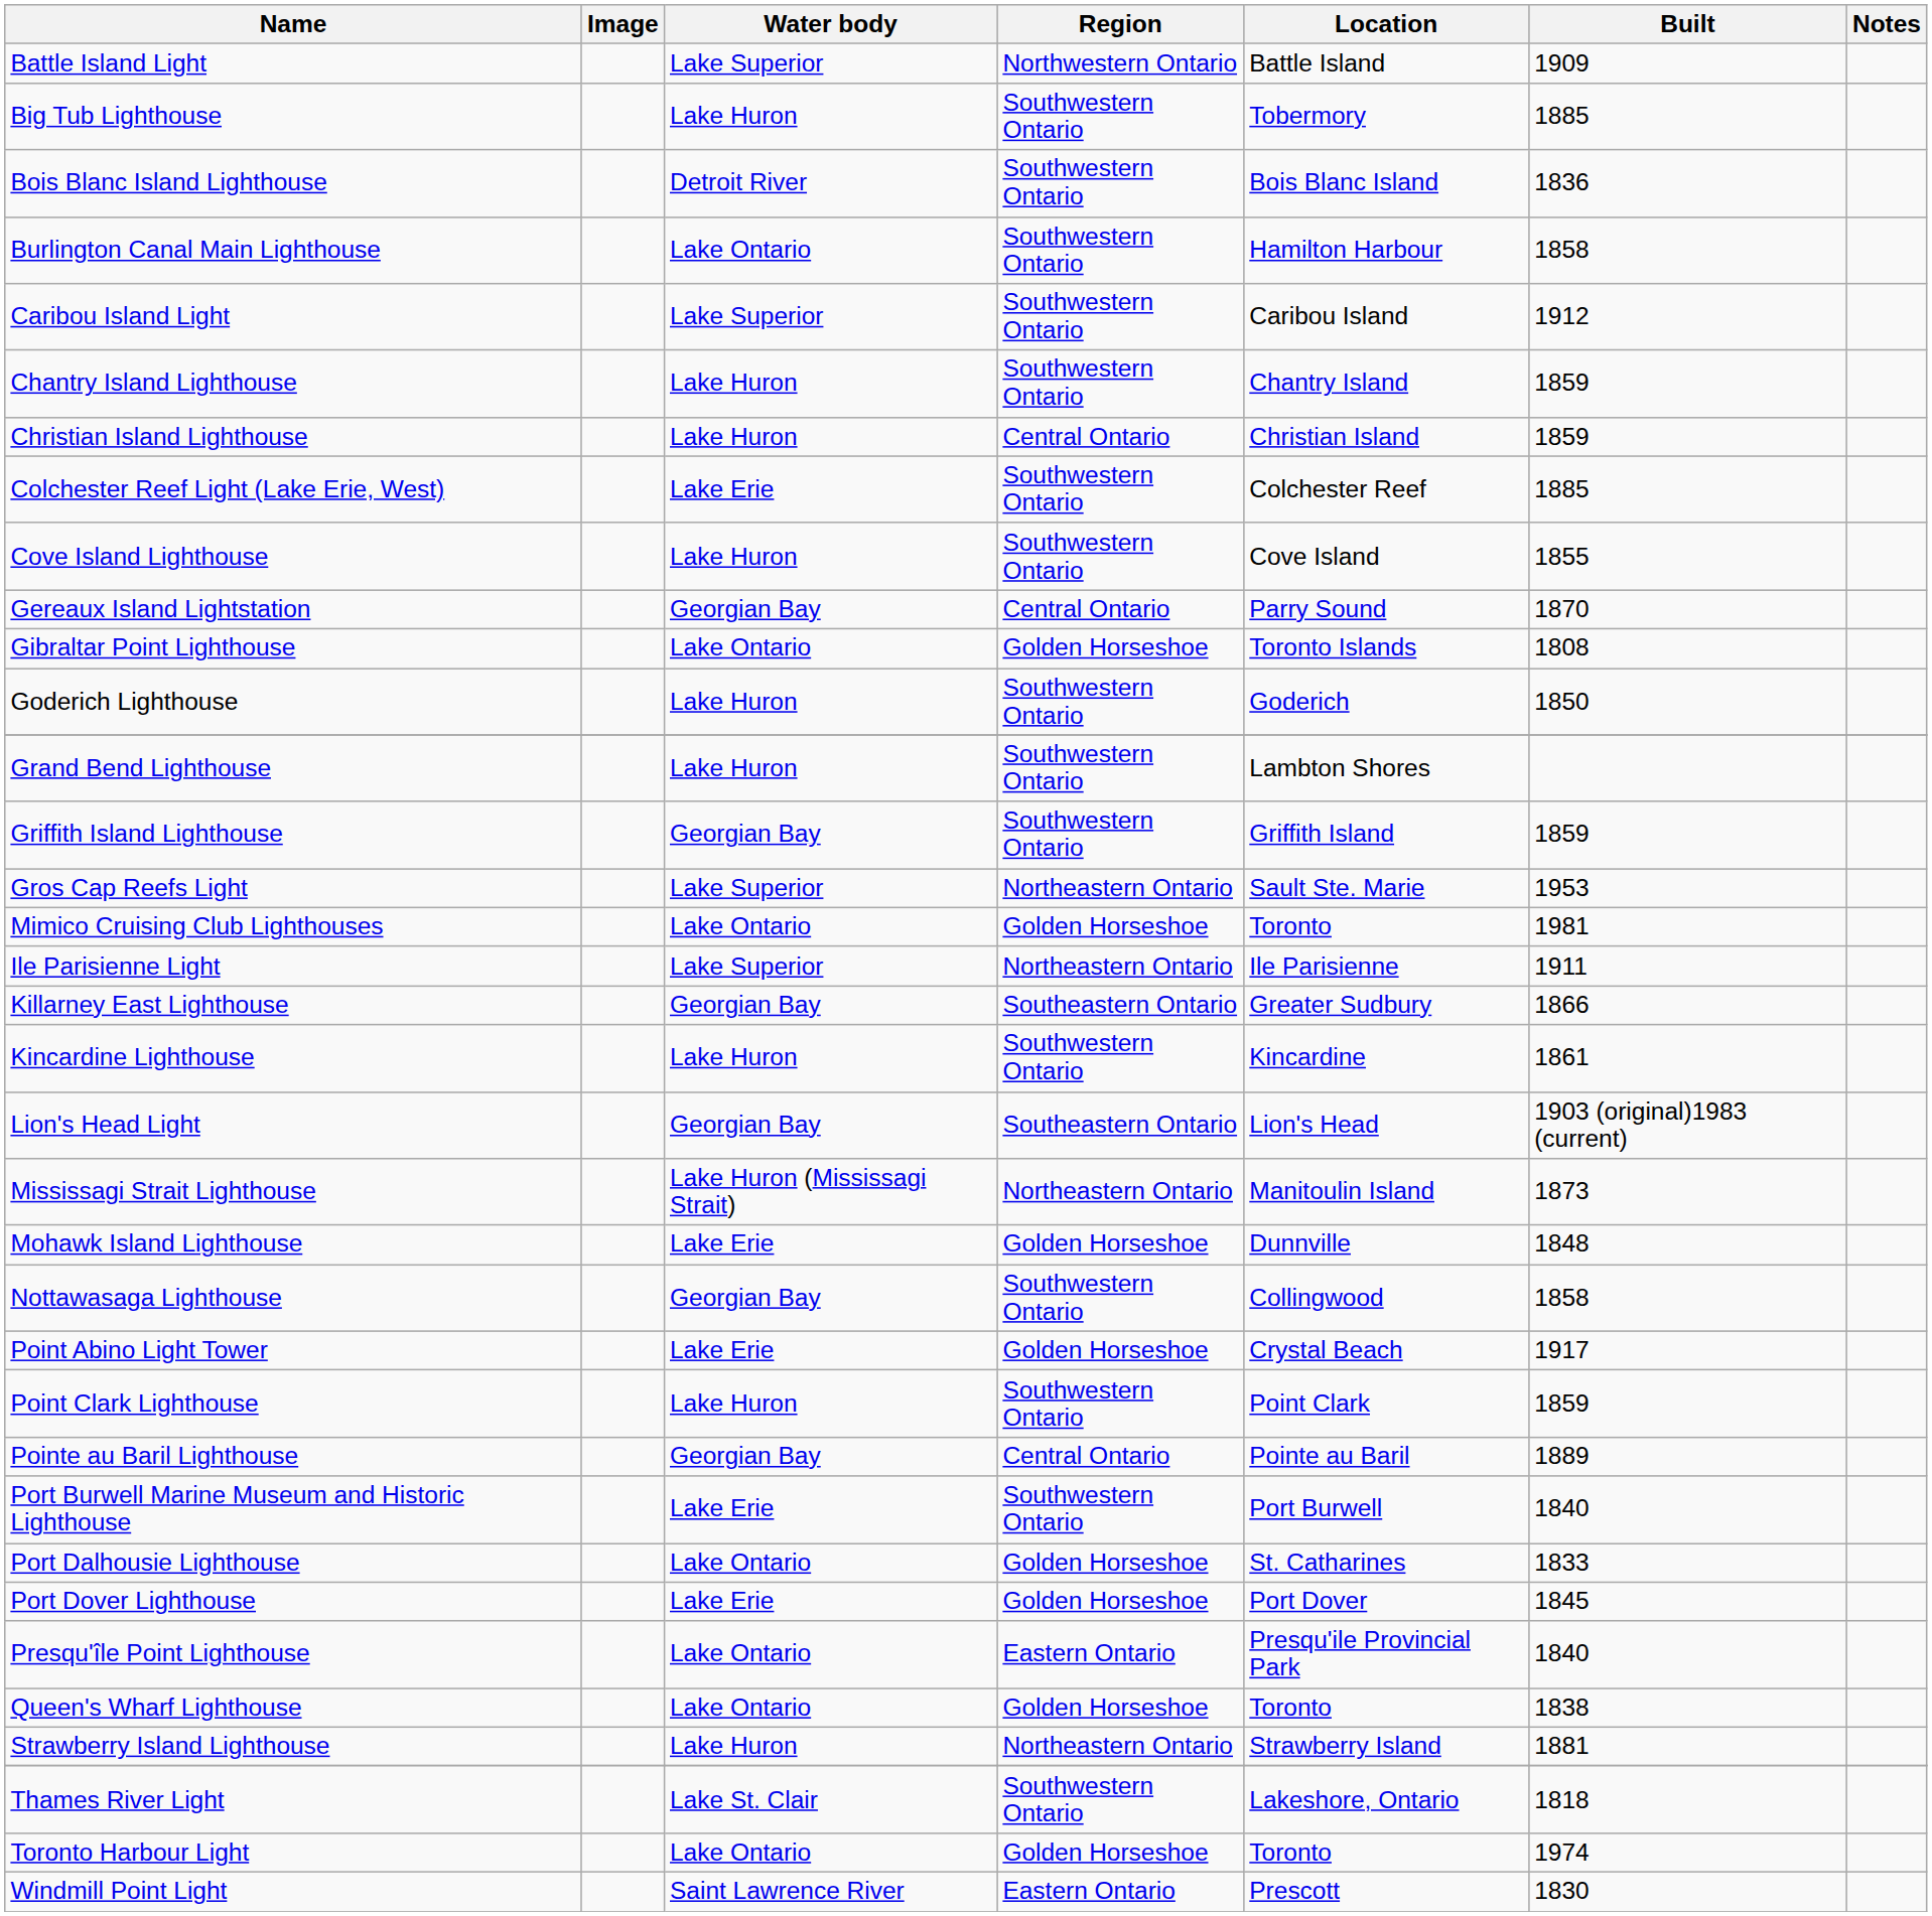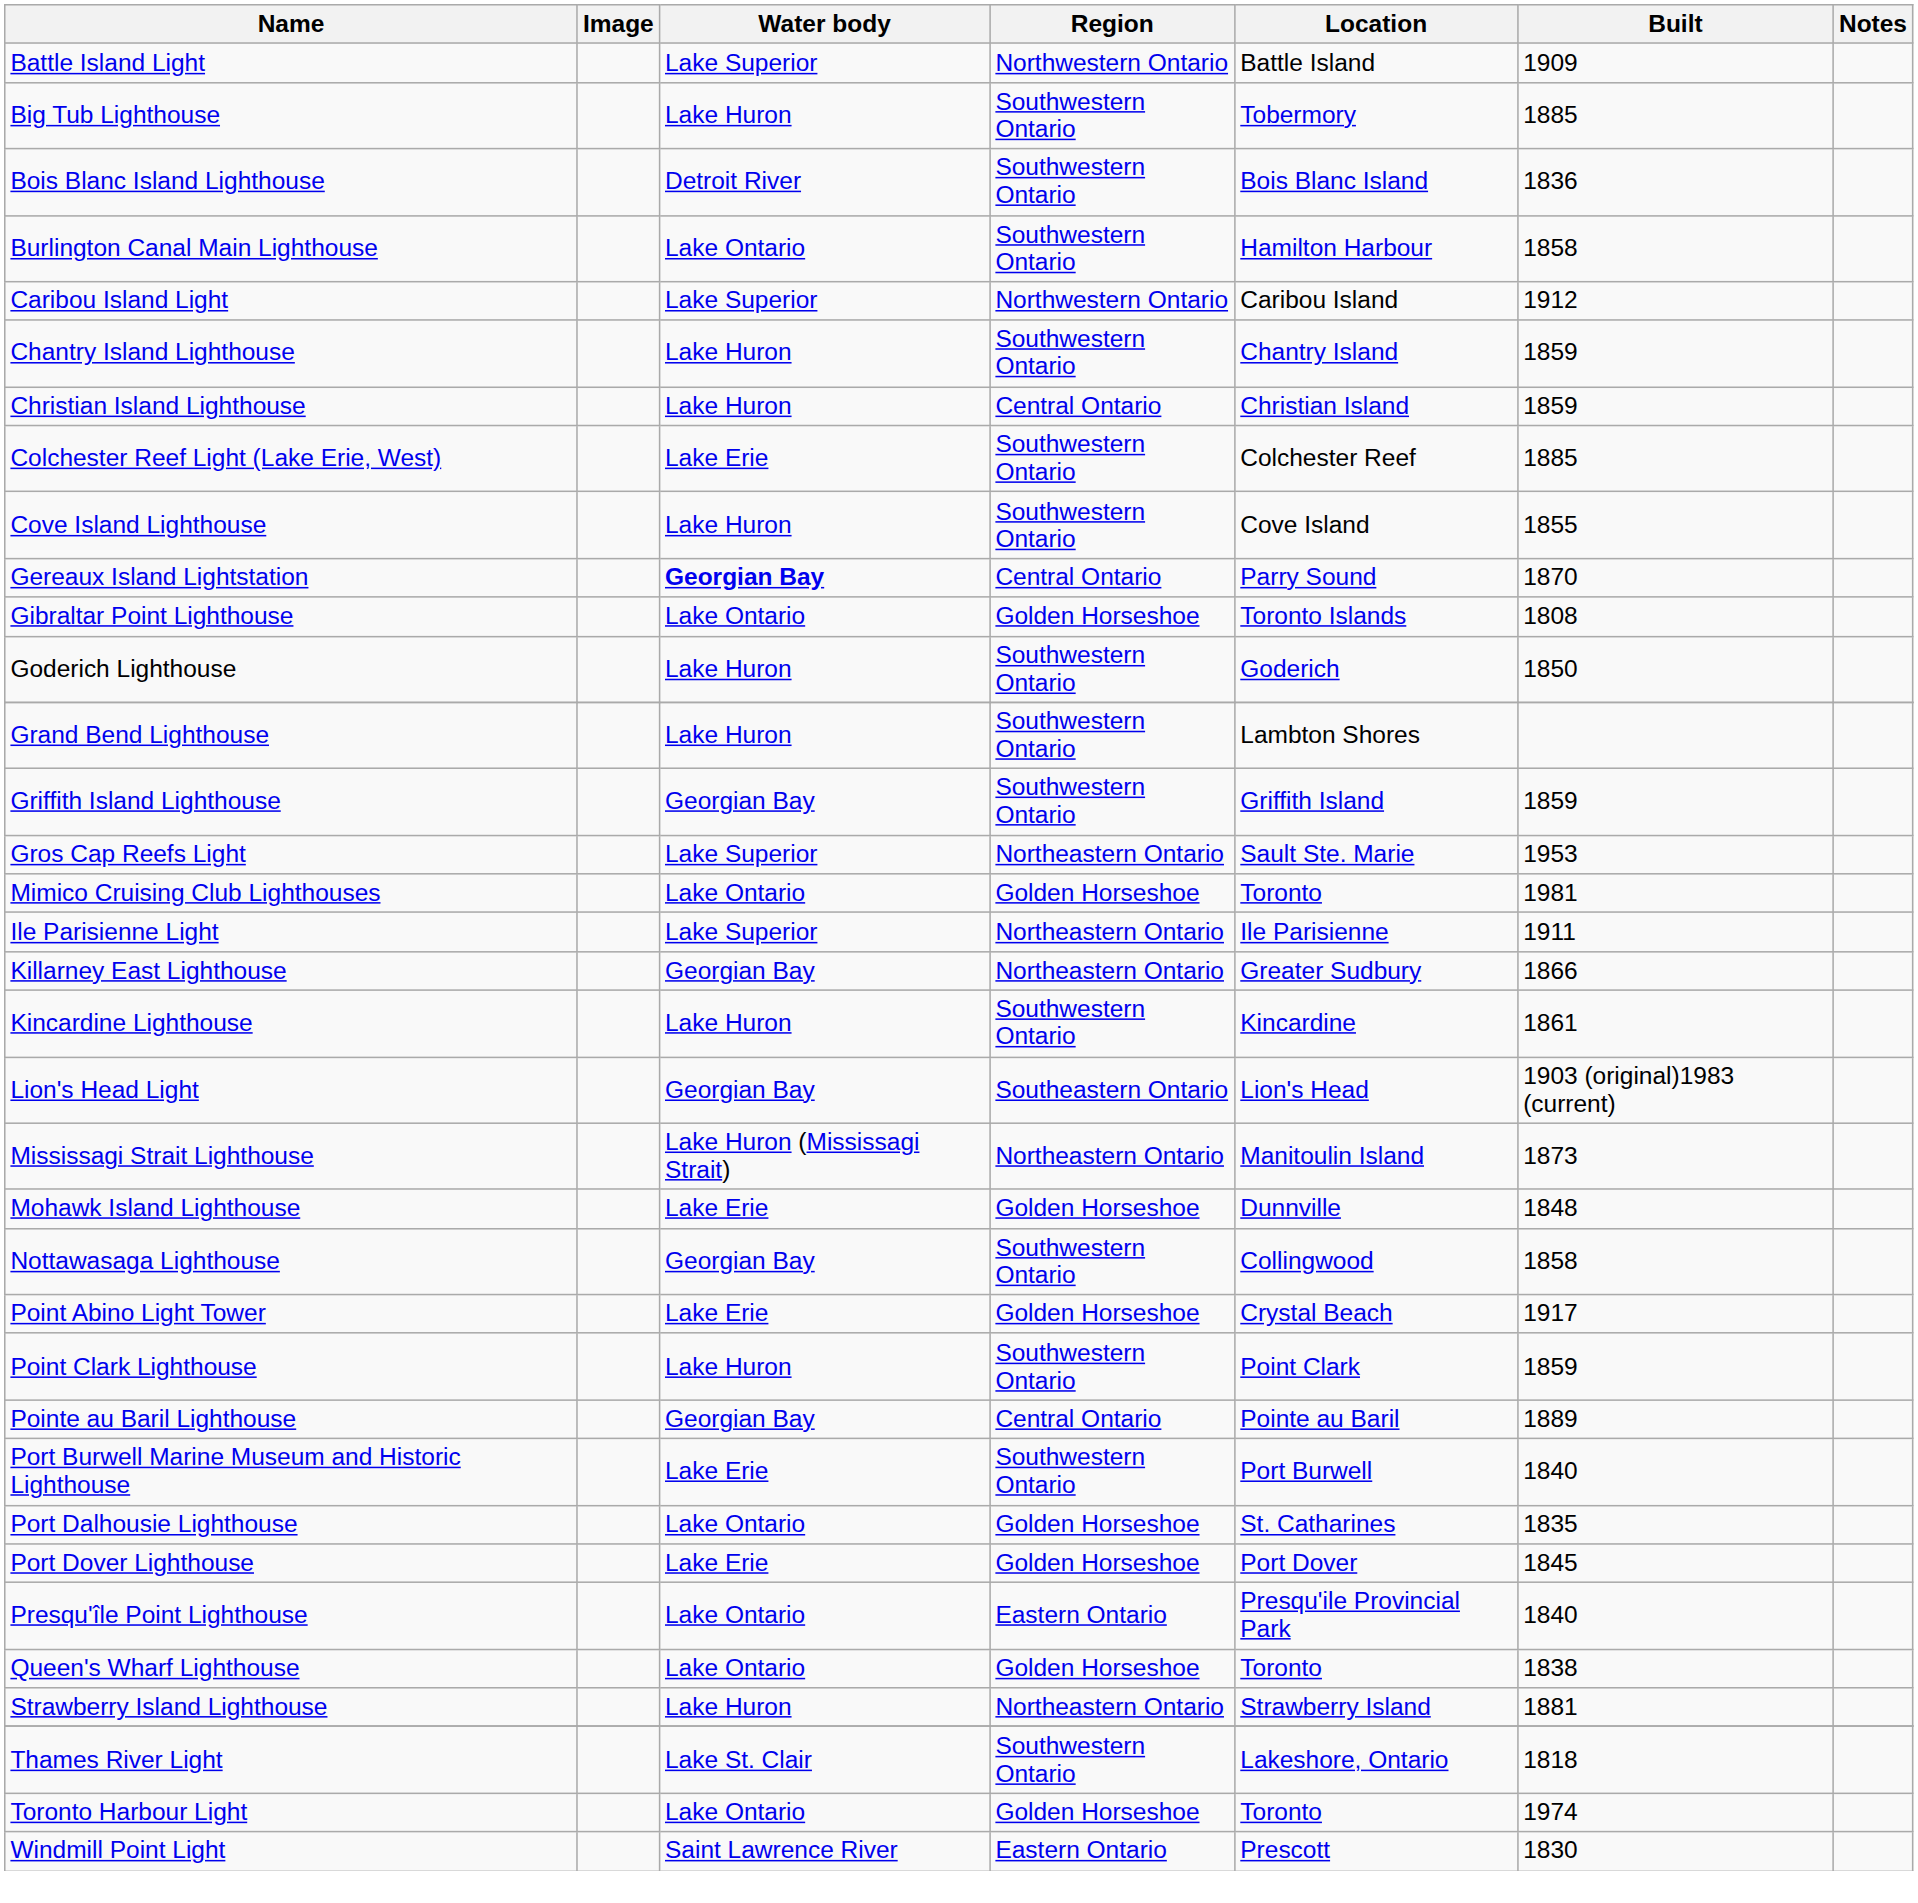 <table class="wikitable sortable">
 <tr>
 <th>Name</th>
 <th class="unsortable">Image</th>
 <th>Water body</th>
 <th>Region</th>
 <th>Location</th>
 <th>Built</th>
 <th>Notes</th>
 </tr>
 <tr>
 <td><a href='#'>Battle Island Light</a></td>
 <td></td>
 <td><a href='#'>Lake Superior</a></td>
 <td><a href='#'>Northwestern Ontario</a></td>
 <td>Battle Island</td>
 <td>1909</td>
 <td></td>
 </tr>
 <tr>
 <td><a href='#'>Big Tub Lighthouse</a></td>
 <td></td>
 <td><a href='#'>Lake Huron</a></td>
 <td><a href='#'>Southwestern Ontario</a></td>
 <td><a href='#'>Tobermory</a></td>
 <td>1885</td>
 <td></td>
 </tr>
 <tr>
 <td><a href='#'>Bois Blanc Island Lighthouse</a></td>
 <td></td>
 <td><a href='#'>Detroit River</a></td>
 <td><a href='#'>Southwestern Ontario</a></td>
 <td><a href='#'>Bois Blanc Island</a></td>
 <td>1836</td>
 <td></td>
 </tr>
 <tr>
 <td><a href='#'>Burlington Canal Main Lighthouse</a></td>
 <td></td>
 <td><a href='#'>Lake Ontario</a></td>
 <td><a href='#'>Southwestern Ontario</a></td>
 <td><a href='#'>Hamilton Harbour</a></td>
 <td>1858</td>
 <td></td>
 </tr>
 <tr>
 <td><a href='#'>Caribou Island Light</a></td>
 <td></td>
 <td><a href='#'>Lake Superior</a></td>
-<td><a href='#'>Southwestern Ontario</a></td>
+<td><a href='#'>Northwestern Ontario</a></td>
 <td>Caribou Island</td>
 <td>1912</td>
 <td></td>
 </tr>
 <tr>
 <td><a href='#'>Chantry Island Lighthouse</a></td>
 <td></td>
 <td><a href='#'>Lake Huron</a></td>
 <td><a href='#'>Southwestern Ontario</a></td>
 <td><a href='#'>Chantry Island</a></td>
 <td>1859</td>
 <td></td>
 </tr>
 <tr>
 <td><a href='#'>Christian Island Lighthouse</a></td>
 <td></td>
 <td><a href='#'>Lake Huron</a></td>
 <td><a href='#'>Central Ontario</a></td>
 <td><a href='#'>Christian Island</a></td>
 <td>1859</td>
 <td></td>
 </tr>
 <tr>
 <td><a href='#'>Colchester Reef Light (Lake Erie, West)</a></td>
 <td></td>
 <td><a href='#'>Lake Erie</a></td>
 <td><a href='#'>Southwestern Ontario</a></td>
 <td>Colchester Reef</td>
 <td>1885</td>
 <td></td>
 </tr>
 <tr>
 <td><a href='#'>Cove Island Lighthouse</a></td>
 <td></td>
 <td><a href='#'>Lake Huron</a></td>
 <td><a href='#'>Southwestern Ontario</a></td>
 <td>Cove Island</td>
 <td>1855</td>
 <td><br></td>
 </tr>
 <tr>
 <td><a href='#'>Gereaux Island Lightstation</a></td>
 <td></td>
-<td><a href='#'>Georgian Bay</a></td>
+<td><strong><a href='#'>Georgian Bay</a></strong></td>
 <td><a href='#'>Central Ontario</a></td>
 <td><a href='#'>Parry Sound</a></td>
 <td>1870</td>
 <td></td>
 </tr>
 <tr>
 <td><a href='#'>Gibraltar Point Lighthouse</a></td>
 <td></td>
 <td><a href='#'>Lake Ontario</a></td>
 <td><a href='#'>Golden Horseshoe</a></td>
 <td><a href='#'>Toronto Islands</a></td>
 <td>1808</td>
 <td></td>
 </tr>
 <tr>
 <td>Goderich Lighthouse</td>
 <td></td>
 <td><a href='#'>Lake Huron</a></td>
 <td><a href='#'>Southwestern Ontario</a></td>
 <td><a href='#'>Goderich</a></td>
 <td>1850</td>
 <td></td>
 </tr>
 <tr>
 </tr>
 <tr>
 <td><a href='#'>Grand Bend Lighthouse</a></td>
 <td></td>
 <td><a href='#'>Lake Huron</a></td>
 <td><a href='#'>Southwestern Ontario</a></td>
 <td>Lambton Shores</td>
 <td></td>
 <td></td>
 </tr>
 <tr>
 <td><a href='#'>Griffith Island Lighthouse</a></td>
 <td></td>
 <td><a href='#'>Georgian Bay</a></td>
 <td><a href='#'>Southwestern Ontario</a></td>
 <td><a href='#'>Griffith Island</a></td>
 <td>1859</td>
 <td></td>
 </tr>
 <tr>
 <td><a href='#'>Gros Cap Reefs Light</a></td>
 <td></td>
 <td><a href='#'>Lake Superior</a></td>
 <td><a href='#'>Northeastern Ontario</a></td>
 <td><a href='#'>Sault Ste. Marie</a></td>
 <td>1953</td>
 <td></td>
 </tr>
 <tr>
 <td><a href='#'>Mimico Cruising Club Lighthouses</a></td>
 <td></td>
 <td><a href='#'>Lake Ontario</a></td>
 <td><a href='#'>Golden Horseshoe</a></td>
 <td><a href='#'>Toronto</a></td>
 <td>1981</td>
 <td></td>
 </tr>
 <tr>
 <td><a href='#'>Ile Parisienne Light</a></td>
 <td></td>
 <td><a href='#'>Lake Superior</a></td>
 <td><a href='#'>Northeastern Ontario</a></td>
 <td><a href='#'>Ile Parisienne</a></td>
 <td>1911</td>
 <td></td>
 </tr>
 <tr>
 <td><a href='#'>Killarney East Lighthouse</a></td>
 <td></td>
 <td><a href='#'>Georgian Bay</a></td>
-<td><a href='#'>Southeastern Ontario</a></td>
+<td><a href='#'>Northeastern Ontario</a></td>
 <td><a href='#'>Greater Sudbury</a></td>
 <td>1866</td>
 <td></td>
 </tr>
 <tr>
 <td><a href='#'>Kincardine Lighthouse</a></td>
 <td></td>
 <td><a href='#'>Lake Huron</a></td>
 <td><a href='#'>Southwestern Ontario</a></td>
 <td><a href='#'>Kincardine</a></td>
 <td>1861</td>
 <td></td>
 </tr>
 <tr>
 <td><a href='#'>Lion's Head Light</a></td>
 <td></td>
 <td><a href='#'>Georgian Bay</a></td>
 <td><a href='#'>Southeastern Ontario</a></td>
 <td><a href='#'>Lion's Head</a></td>
 <td>1903 (original)1983 (current)</td>
 <td></td>
 </tr>
 <tr>
 <td><a href='#'>Mississagi Strait Lighthouse</a></td>
 <td></td>
 <td><a href='#'>Lake Huron</a> (<a href='#'>Mississagi Strait</a>)</td>
 <td><a href='#'>Northeastern Ontario</a></td>
 <td><a href='#'>Manitoulin Island</a></td>
 <td>1873</td>
 <td></td>
 </tr>
 <tr>
 <td><a href='#'>Mohawk Island Lighthouse</a></td>
 <td></td>
 <td><a href='#'>Lake Erie</a></td>
 <td><a href='#'>Golden Horseshoe</a></td>
 <td><a href='#'>Dunnville</a></td>
 <td>1848</td>
 <td></td>
 </tr>
 <tr>
 <td><a href='#'>Nottawasaga Lighthouse</a></td>
 <td></td>
 <td><a href='#'>Georgian Bay</a></td>
 <td><a href='#'>Southwestern Ontario</a></td>
 <td><a href='#'>Collingwood</a></td>
 <td>1858</td>
 <td></td>
 </tr>
 <tr>
 <td><a href='#'>Point Abino Light Tower</a></td>
 <td></td>
 <td><a href='#'>Lake Erie</a></td>
 <td><a href='#'>Golden Horseshoe</a></td>
 <td><a href='#'>Crystal Beach</a></td>
 <td>1917</td>
 <td></td>
 </tr>
 <tr>
 <td><a href='#'>Point Clark Lighthouse</a></td>
 <td></td>
 <td><a href='#'>Lake Huron</a></td>
 <td><a href='#'>Southwestern Ontario</a></td>
 <td><a href='#'>Point Clark</a></td>
 <td>1859</td>
 <td></td>
 </tr>
 <tr>
 <td><a href='#'>Pointe au Baril Lighthouse</a></td>
 <td></td>
 <td><a href='#'>Georgian Bay</a></td>
 <td><a href='#'>Central Ontario</a></td>
 <td><a href='#'>Pointe au Baril</a></td>
 <td>1889</td>
 <td></td>
 </tr>
 <tr>
 <td><a href='#'>Port Burwell Marine Museum and Historic Lighthouse</a></td>
 <td></td>
 <td><a href='#'>Lake Erie</a></td>
 <td><a href='#'>Southwestern Ontario</a></td>
 <td><a href='#'>Port Burwell</a></td>
 <td>1840</td>
 <td></td>
 </tr>
 <tr>
 <td><a href='#'>Port Dalhousie Lighthouse</a></td>
 <td></td>
 <td><a href='#'>Lake Ontario</a></td>
 <td><a href='#'>Golden Horseshoe</a></td>
 <td><a href='#'>St. Catharines</a></td>
-<td>1833</td>
+<td>1835</td>
 <td></td>
 </tr>
 <tr>
 <td><a href='#'>Port Dover Lighthouse</a></td>
 <td></td>
 <td><a href='#'>Lake Erie</a></td>
 <td><a href='#'>Golden Horseshoe</a></td>
 <td><a href='#'>Port Dover</a></td>
 <td>1845</td>
 <td></td>
 </tr>
 <tr>
 <td><a href='#'>Presqu'île Point Lighthouse</a></td>
 <td></td>
 <td><a href='#'>Lake Ontario</a></td>
 <td><a href='#'>Eastern Ontario</a></td>
 <td><a href='#'>Presqu'ile Provincial Park</a></td>
 <td>1840</td>
 <td></td>
 </tr>
 <tr>
 <td><a href='#'>Queen's Wharf Lighthouse</a></td>
 <td></td>
 <td><a href='#'>Lake Ontario</a></td>
 <td><a href='#'>Golden Horseshoe</a></td>
 <td><a href='#'>Toronto</a></td>
 <td>1838</td>
 <td></td>
 </tr>
 <tr>
 <td><a href='#'>Strawberry Island Lighthouse</a></td>
 <td></td>
 <td><a href='#'>Lake Huron</a></td>
 <td><a href='#'>Northeastern Ontario</a></td>
 <td><a href='#'>Strawberry Island</a></td>
 <td>1881</td>
 <td></td>
 </tr>
 <tr>
 </tr>
 <tr>
 <td><a href='#'>Thames River Light</a></td>
 <td></td>
 <td><a href='#'>Lake St. Clair</a></td>
 <td><a href='#'>Southwestern Ontario</a></td>
 <td><a href='#'>Lakeshore, Ontario</a></td>
 <td>1818</td>
 <td></td>
 </tr>
 <tr>
 <td><a href='#'>Toronto Harbour Light</a></td>
 <td></td>
 <td><a href='#'>Lake Ontario</a></td>
 <td><a href='#'>Golden Horseshoe</a></td>
 <td><a href='#'>Toronto</a></td>
 <td>1974</td>
 <td></td>
 </tr>
 <tr>
 <td><a href='#'>Windmill Point Light</a></td>
 <td></td>
 <td><a href='#'>Saint Lawrence River</a></td>
 <td><a href='#'>Eastern Ontario</a></td>
 <td><a href='#'>Prescott</a></td>
 <td>1830</td>
 <td></td>
 </tr>
 </table>
